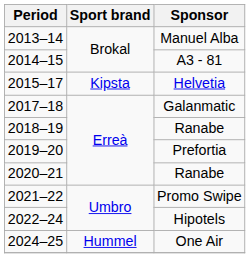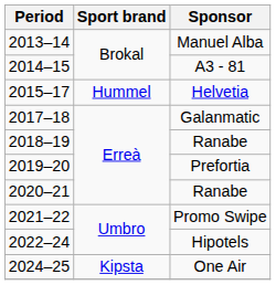 <table class="wikitable" style="text-align: center" align=center>
 <tr>
 <th>Period</th>
 <th>Sport brand</th>
 <th>Sponsor</th>
 </tr>
 <tr>
 <td>2013–14</td>
 <td rowspan="2">Brokal</td>
 <td rowspan="1">Manuel Alba</td>
 </tr>
 <tr>
 <td>2014–15</td>
 <td rowspan="1">A3 - 81</td>
 </tr>
 <tr>
 <td>2015–17</td>
-<td rowspan="1"><a href='#'>Kipsta</a></td>
+<td rowspan="1"><a href='#'>Hummel</a></td>
 <td rowspan="1"><a href='#'>Helvetia</a></td>
 </tr>
 <tr>
 <td>2017–18</td>
 <td rowspan="4"><a href='#'>Erreà</a></td>
 <td rowspan="1">Galanmatic</td>
 </tr>
 <tr>
 <td>2018–19</td>
 <td rowspan="1">Ranabe</td>
 </tr>
 <tr>
 <td>2019–20</td>
 <td rowspan="1">Prefortia</td>
 </tr>
 <tr>
 <td>2020–21</td>
 <td rowspan="1">Ranabe</td>
 </tr>
 <tr>
 <td>2021–22</td>
 <td rowspan="2"><a href='#'>Umbro</a></td>
 <td rowspan="1">Promo Swipe</td>
 </tr>
 <tr>
 <td>2022–24</td>
 <td rowspan="1">Hipotels</td>
 </tr>
 <tr>
 <td>2024–25</td>
-<td rowspan="1"><a href='#'>Hummel</a></td>
+<td rowspan="1"><a href='#'>Kipsta</a></td>
 <td rowspan="1">One Air</td>
 </tr>
 <tr>
 </tr>
 </table>
